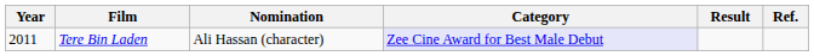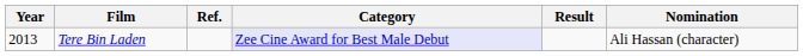 <table class="wikitable plainrowheaders" width="70%" "textcolor:#000;">
 <tr>
 <th>Year</th>
 <th>Film</th>
-<th>Nomination</th>
+<th>Ref.</th>
 <th>Category</th>
 <th>Result</th>
-<th>Ref.</th>
+<th>Nomination</th>
 </tr>
 <tr>
-<td>2011</td>
+<td>2013</td>
 <td><em><a href='#'>Tere Bin Laden</a></em></td>
-<td>Ali Hassan (character)</td>
+<td></td>
 <td style="background: lavender;"><a href='#'>Zee Cine Award for Best Male Debut</a></td>
 <td></td>
-<td></td>
+<td>Ali Hassan (character)</td>
 </tr>
 </table>
